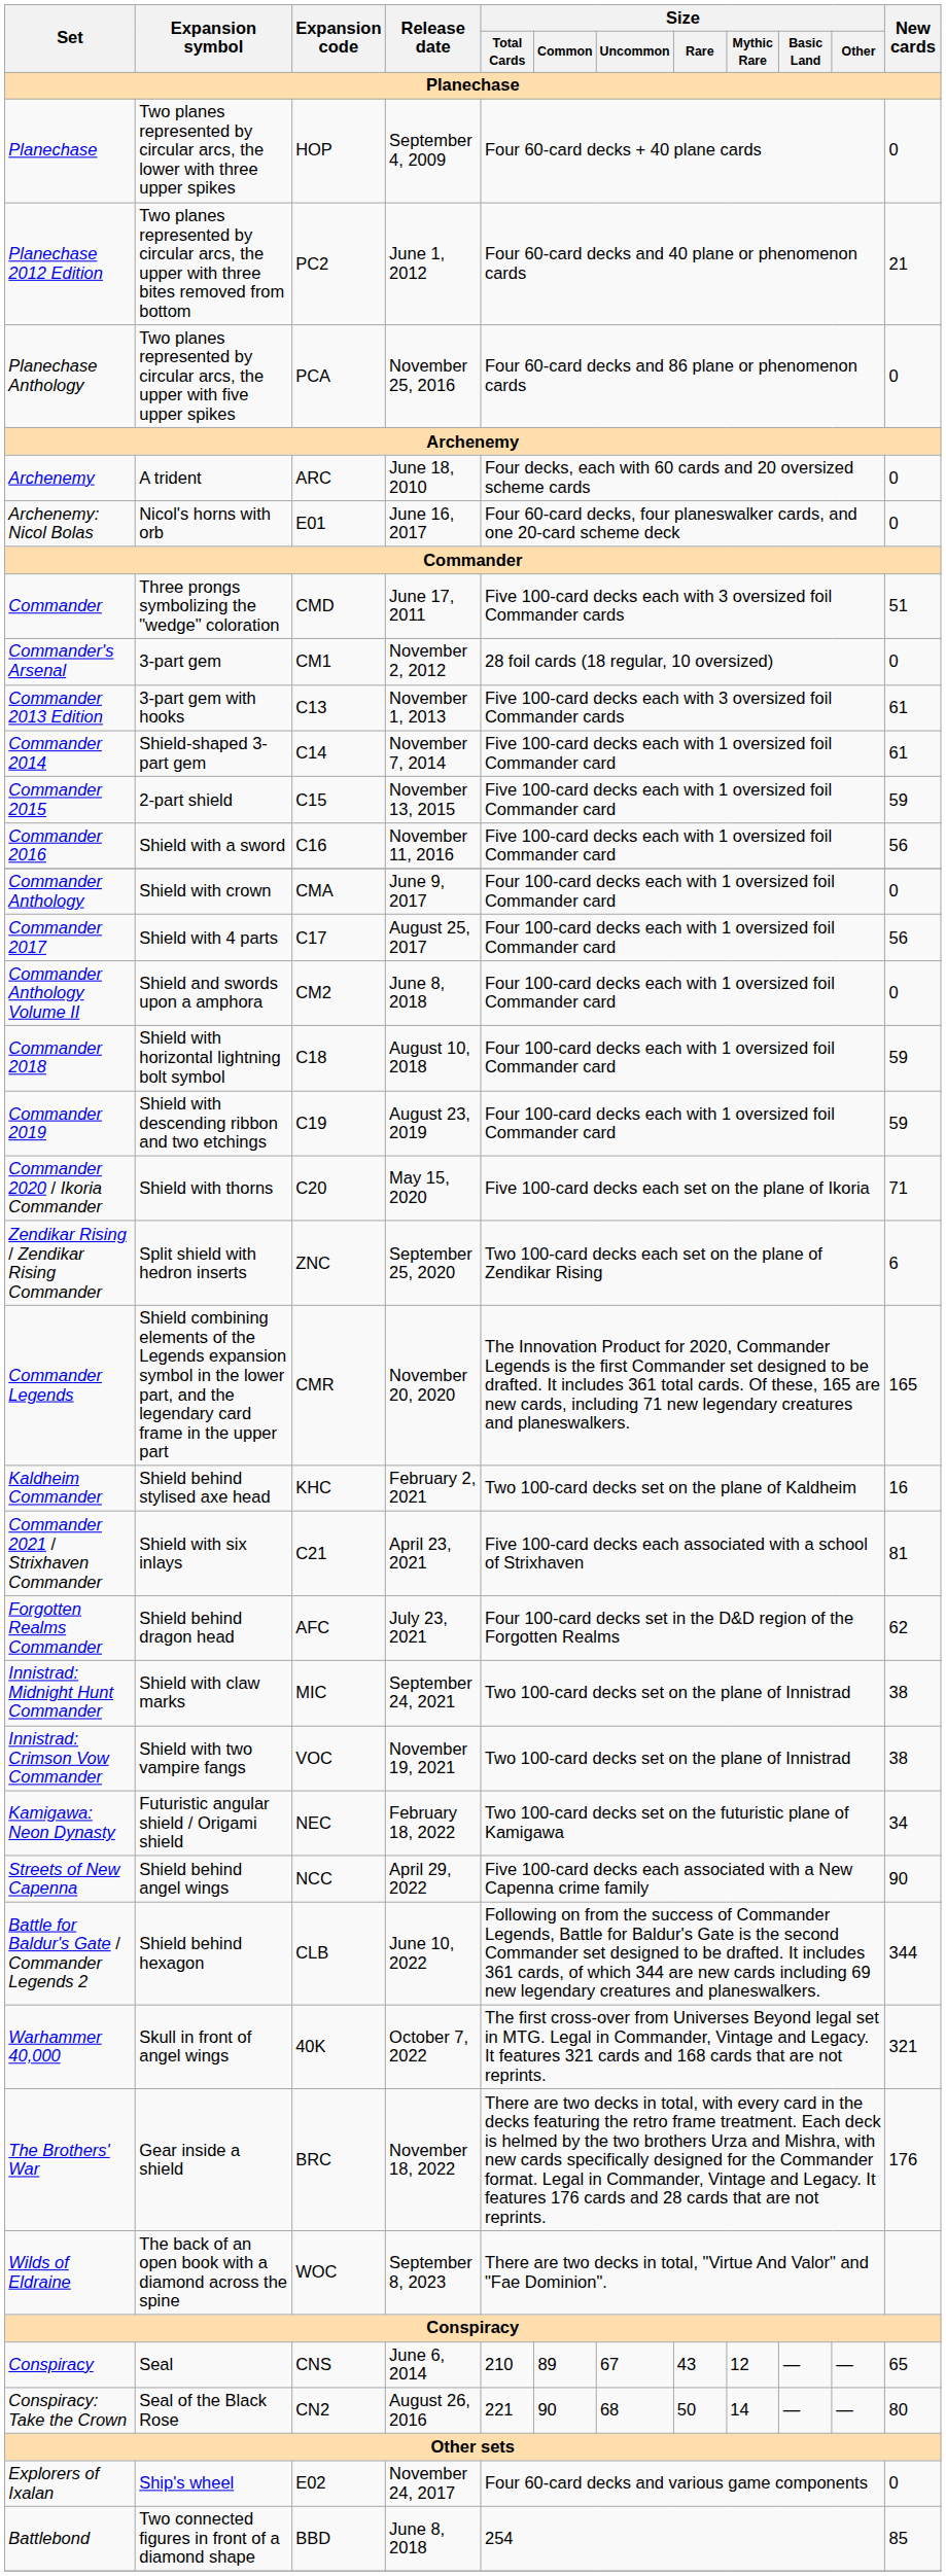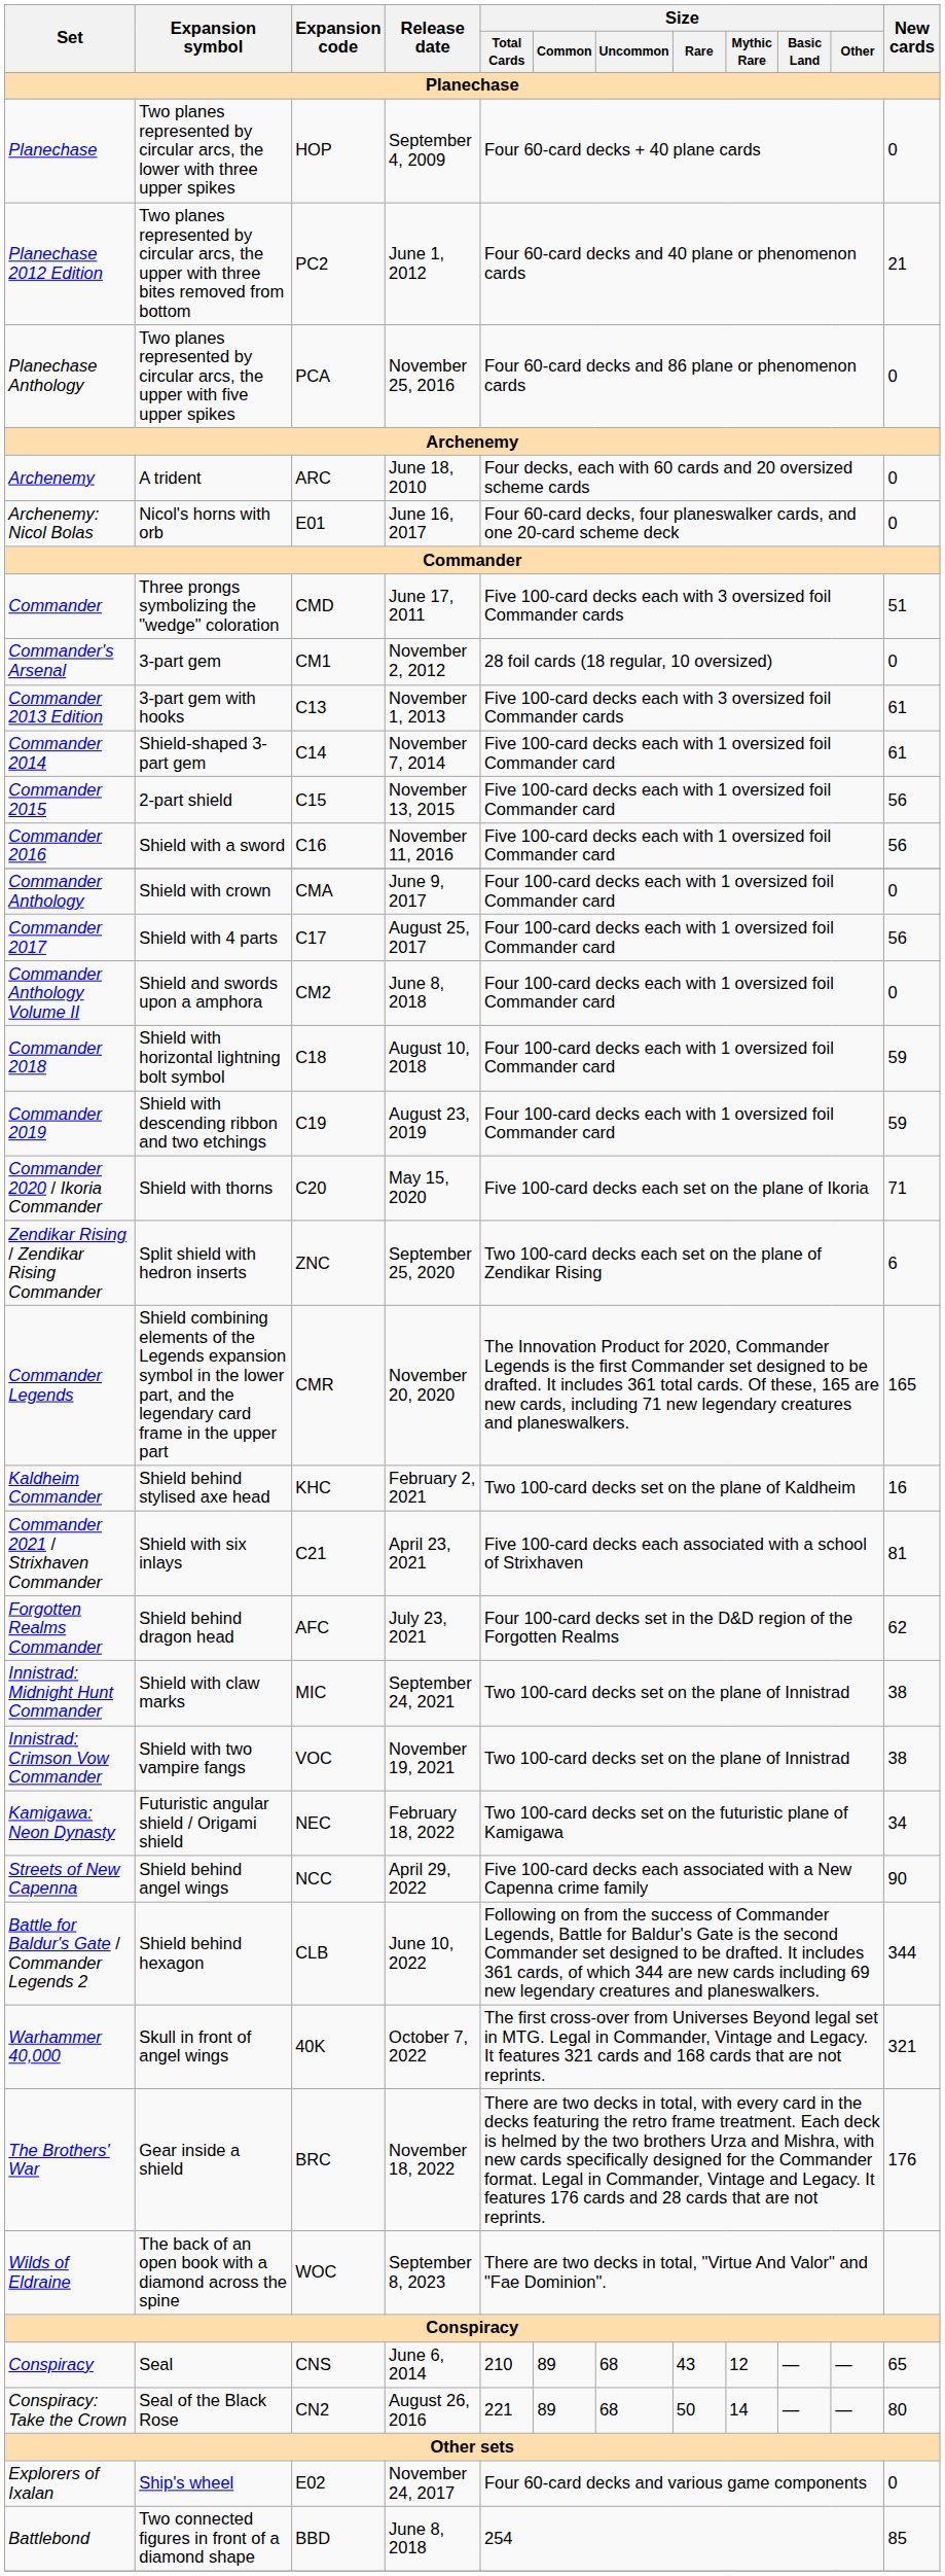 <table class="wikitable" width="100%" align="center">
 <tr>
 <th rowspan="2">Set</th>
 <th rowspan="2">Expansion symbol</th>
 <th rowspan="2">Expansion<br>code</th>
 <th rowspan="2">Release date</th>
 <th colspan="7">Size</th>
 <th rowspan="2">New cards</th>
 </tr>
 <tr style="font-size:90%;line-height:1.1">
 <th style="width:3em"><small>Total Cards</small></th>
 <th style="width:3em"><small>Common</small></th>
 <th style="width:3em"><small>Uncommon</small></th>
 <th style="width:3em"><small>Rare</small></th>
 <th style="width:3em"><small>Mythic Rare</small></th>
 <th style="width:3em"><small>Basic Land</small></th>
 <th style="width:3em"><small>Other</small></th>
 </tr>
 <tr>
 <td colspan="12" style="background:#ffdead;" align="center"><strong>Planechase</strong></td>
 </tr>
 <tr>
 <td><em><a href='#'>Planechase</a></em></td>
 <td>Two planes represented by circular arcs, the lower with three upper spikes</td>
 <td>HOP</td>
 <td>September 4, 2009</td>
 <td colspan="7">Four 60-card decks + 40 plane cards</td>
 <td>0</td>
 </tr>
 <tr>
 <td><em><a href='#'>Planechase 2012 Edition</a></em></td>
 <td>Two planes represented by circular arcs, the upper with three bites removed from bottom</td>
 <td>PC2</td>
 <td>June 1, 2012</td>
 <td colspan="7">Four 60-card decks and 40 plane or phenomenon cards</td>
 <td>21</td>
 </tr>
 <tr>
 <td><em>Planechase Anthology</em></td>
 <td>Two planes represented by circular arcs, the upper with five upper spikes</td>
 <td>PCA</td>
 <td>November 25, 2016</td>
 <td colspan="7">Four 60-card decks and 86 plane or phenomenon cards</td>
 <td>0</td>
 </tr>
 <tr>
 <td colspan="12" style="background:#ffdead;" align="center"><strong>Archenemy</strong></td>
 </tr>
 <tr>
 <td><em><a href='#'>Archenemy</a></em></td>
 <td>A trident</td>
 <td>ARC</td>
 <td>June 18, 2010</td>
 <td colspan="7">Four decks, each with 60 cards and 20 oversized scheme cards</td>
 <td>0</td>
 </tr>
 <tr>
 <td><em>Archenemy: Nicol Bolas</em></td>
 <td>Nicol's horns with orb</td>
 <td>E01</td>
 <td>June 16, 2017</td>
 <td colspan="7">Four 60-card decks, four planeswalker cards, and one 20-card scheme deck</td>
 <td>0</td>
 </tr>
 <tr>
 <td colspan="12" style="background:#ffdead;" align="center"><strong>Commander</strong></td>
 </tr>
 <tr>
 <td><em><a href='#'>Commander</a></em></td>
 <td>Three prongs symbolizing the "wedge" coloration</td>
 <td>CMD</td>
 <td>June 17, 2011</td>
 <td colspan="7">Five 100-card decks each with 3 oversized foil Commander cards</td>
 <td>51</td>
 </tr>
 <tr>
 <td><em><a href='#'>Commander's Arsenal</a></em></td>
 <td>3-part gem</td>
 <td>CM1</td>
 <td>November 2, 2012</td>
 <td colspan="7">28 foil cards (18 regular, 10 oversized)</td>
 <td>0</td>
 </tr>
 <tr>
 <td><em><a href='#'>Commander 2013 Edition</a></em></td>
 <td>3-part gem with hooks</td>
 <td>C13</td>
 <td>November 1, 2013</td>
 <td colspan="7">Five 100-card decks each with 3 oversized foil Commander cards</td>
 <td>61</td>
 </tr>
 <tr>
 <td><em><a href='#'>Commander 2014</a></em></td>
 <td>Shield-shaped 3-part gem</td>
 <td>C14</td>
 <td>November 7, 2014</td>
 <td colspan="7">Five 100-card decks each with 1 oversized foil Commander card</td>
 <td>61</td>
 </tr>
 <tr>
 <td><em><a href='#'>Commander 2015</a></em></td>
 <td>2-part shield</td>
 <td>C15</td>
 <td>November 13, 2015</td>
 <td colspan="7">Five 100-card decks each with 1 oversized foil Commander card</td>
-<td>59</td>
+<td>56</td>
 </tr>
 <tr>
 <td><em><a href='#'>Commander 2016</a></em></td>
 <td>Shield with a sword</td>
 <td>C16</td>
 <td>November 11, 2016</td>
 <td colspan="7">Five 100-card decks each with 1 oversized foil Commander card</td>
 <td>56</td>
 </tr>
 <tr>
 </tr>
 <tr>
 <td><em><a href='#'>Commander Anthology</a></em></td>
 <td>Shield with crown</td>
 <td>CMA</td>
 <td>June 9, 2017</td>
 <td colspan="7">Four 100-card decks each with 1 oversized foil Commander card</td>
 <td>0</td>
 </tr>
 <tr>
 <td><em><a href='#'>Commander 2017</a></em></td>
 <td>Shield with 4 parts</td>
 <td>C17</td>
 <td>August 25, 2017</td>
 <td colspan="7">Four 100-card decks each with 1 oversized foil Commander card</td>
 <td>56</td>
 </tr>
 <tr>
 <td><em><a href='#'>Commander Anthology Volume II</a></em></td>
 <td>Shield and swords upon a amphora</td>
 <td>CM2</td>
 <td>June 8, 2018</td>
 <td colspan="7">Four 100-card decks each with 1 oversized foil Commander card</td>
 <td>0</td>
 </tr>
 <tr>
 <td><em><a href='#'>Commander 2018</a></em></td>
 <td>Shield with horizontal lightning bolt symbol</td>
 <td>C18</td>
 <td>August 10, 2018</td>
 <td colspan="7">Four 100-card decks each with 1 oversized foil Commander card</td>
 <td>59</td>
 </tr>
 <tr>
 <td><em><a href='#'>Commander 2019</a></em></td>
 <td>Shield with descending ribbon and two etchings</td>
 <td>C19</td>
 <td>August 23, 2019</td>
 <td colspan="7">Four 100-card decks each with 1 oversized foil Commander card</td>
 <td>59</td>
 </tr>
 <tr>
 <td><em><a href='#'>Commander 2020</a></em> / <em>Ikoria Commander</em></td>
 <td>Shield with thorns</td>
 <td>C20</td>
 <td>May 15, 2020</td>
 <td colspan="7">Five 100-card decks each set on the plane of Ikoria</td>
 <td>71</td>
 </tr>
 <tr>
 <td><em><a href='#'>Zendikar Rising</a></em> / <em>Zendikar Rising Commander</em></td>
 <td>Split shield with hedron inserts</td>
 <td>ZNC</td>
 <td>September 25, 2020</td>
 <td colspan="7">Two 100-card decks each set on the plane of Zendikar Rising</td>
 <td>6</td>
 </tr>
 <tr>
 <td><em><a href='#'>Commander Legends</a></em></td>
 <td>Shield combining elements of the Legends expansion symbol in the lower part, and the legendary card frame in the upper part</td>
 <td>CMR</td>
 <td>November 20, 2020</td>
 <td colspan="7">The Innovation Product for 2020, Commander Legends is the first Commander set designed to be drafted. It includes 361 total cards. Of these, 165 are new cards, including 71 new legendary creatures and planeswalkers.</td>
 <td>165</td>
 </tr>
 <tr>
 <td><em><a href='#'>Kaldheim Commander</a></em></td>
 <td>Shield behind stylised axe head</td>
 <td>KHC</td>
 <td>February 2, 2021</td>
 <td colspan="7">Two 100-card decks set on the plane of Kaldheim</td>
 <td>16</td>
 </tr>
 <tr>
 <td><em><a href='#'>Commander 2021</a></em> / <em>Strixhaven Commander</em></td>
 <td>Shield with six inlays</td>
 <td>C21</td>
 <td>April 23, 2021</td>
 <td colspan="7">Five 100-card decks each associated with a school of Strixhaven</td>
 <td>81</td>
 </tr>
 <tr>
 <td><em><a href='#'>Forgotten Realms Commander</a></em></td>
 <td>Shield behind dragon head</td>
 <td>AFC</td>
 <td>July 23, 2021</td>
 <td colspan="7">Four 100-card decks set in the D&D region of the Forgotten Realms</td>
 <td>62</td>
 </tr>
 <tr>
 <td><em><a href='#'>Innistrad: Midnight Hunt Commander</a></em></td>
 <td>Shield with claw marks</td>
 <td>MIC</td>
 <td>September 24, 2021</td>
 <td colspan="7">Two 100-card decks set on the plane of Innistrad</td>
 <td>38</td>
 </tr>
 <tr>
 <td><em><a href='#'>Innistrad: Crimson Vow Commander</a></em></td>
 <td>Shield with two vampire fangs</td>
 <td>VOC</td>
 <td>November 19, 2021</td>
 <td colspan="7">Two 100-card decks set on the plane of Innistrad</td>
 <td>38</td>
 </tr>
 <tr>
 <td><em><a href='#'>Kamigawa: Neon Dynasty</a></em></td>
 <td>Futuristic angular shield / Origami shield</td>
 <td>NEC</td>
 <td>February 18, 2022</td>
 <td colspan="7">Two 100-card decks set on the futuristic plane of Kamigawa</td>
 <td>34</td>
 </tr>
 <tr>
 <td><em><a href='#'>Streets of New Capenna</a></em></td>
 <td>Shield behind angel wings</td>
 <td>NCC</td>
 <td>April 29, 2022</td>
 <td colspan="7">Five 100-card decks each associated with a New Capenna crime family</td>
 <td>90</td>
 </tr>
 <tr>
 <td><em><a href='#'>Battle for Baldur's Gate</a></em> / <em>Commander Legends 2</em></td>
 <td>Shield behind hexagon</td>
 <td>CLB</td>
 <td>June 10, 2022</td>
 <td colspan="7">Following on from the success of Commander Legends, Battle for Baldur's Gate is the second Commander set designed to be drafted. It includes 361 cards, of which 344 are new cards including 69 new legendary creatures and planeswalkers.</td>
 <td>344</td>
 </tr>
 <tr>
 <td><em><a href='#'>Warhammer 40,000</a></em></td>
 <td>Skull in front of angel wings</td>
 <td>40K</td>
 <td>October 7, 2022</td>
 <td colspan="7">The first cross-over from Universes Beyond legal set in MTG. Legal in Commander, Vintage and Legacy. It features 321 cards and 168 cards that are not reprints.</td>
 <td>321</td>
 </tr>
 <tr>
 <td><em><a href='#'>The Brothers' War</a></em></td>
 <td>Gear inside a shield</td>
 <td>BRC</td>
 <td>November 18, 2022</td>
 <td colspan="7">There are two decks in total, with every card in the decks featuring the retro frame treatment. Each deck is helmed by the two brothers Urza and Mishra, with new cards specifically designed for the Commander format. Legal in Commander, Vintage and Legacy. It features 176 cards and 28 cards that are not reprints.</td>
 <td>176</td>
 </tr>
 <tr>
 <td><em><a href='#'>Wilds of Eldraine</a></em></td>
 <td>The back of an open book with a diamond across the spine</td>
 <td>WOC</td>
 <td>September 8, 2023</td>
 <td colspan="7">There are two decks in total, "Virtue And Valor" and "Fae Dominion".</td>
 <td></td>
 </tr>
 <tr>
 <td colspan="12" style="background:#ffdead;" align="center"><strong>Conspiracy</strong></td>
 </tr>
 <tr>
 <td><em><a href='#'>Conspiracy</a></em></td>
 <td>Seal</td>
 <td>CNS</td>
 <td>June 6, 2014</td>
 <td>210<small></small></td>
 <td>89</td>
-<td>67</td>
+<td>68</td>
 <td>43</td>
 <td>12</td>
 <td>—</td>
 <td>—</td>
 <td>65</td>
 </tr>
 <tr>
 <td><em>Conspiracy: Take the Crown</em></td>
 <td>Seal of the Black Rose</td>
 <td>CN2</td>
 <td>August 26, 2016</td>
 <td>221</td>
-<td>90</td>
+<td>89</td>
 <td>68</td>
 <td>50</td>
 <td>14</td>
 <td>—</td>
 <td>—</td>
 <td>80</td>
 </tr>
 <tr>
 <td colspan="12" style="background:#ffdead;" align="center"><strong>Other sets</strong></td>
 </tr>
 <tr>
 <td><em>Explorers of Ixalan</em></td>
 <td><a href='#'>Ship's wheel</a></td>
 <td>E02</td>
 <td>November 24, 2017</td>
 <td colspan="7">Four 60-card decks and various game components</td>
 <td>0</td>
 </tr>
 <tr>
 <td><em>Battlebond</em></td>
 <td>Two connected figures in front of a diamond shape</td>
 <td>BBD</td>
 <td>June 8, 2018</td>
 <td colspan="7">254</td>
 <td>85</td>
 </tr>
 <tr>
 </tr>
 </table>
